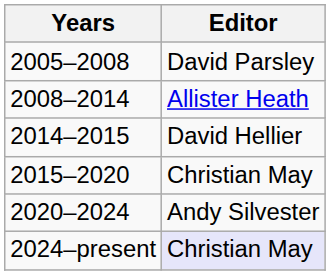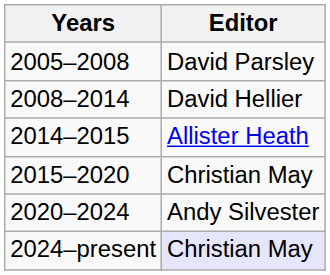 <table class="wikitable sortable">
 <tr>
 <th>Years</th>
 <th>Editor</th>
 </tr>
 <tr>
 <td>2005–2008</td>
 <td>David Parsley</td>
 </tr>
 <tr>
 <td>2008–2014</td>
-<td><a href='#'>Allister Heath</a></td>
+<td>David Hellier</td>
 </tr>
 <tr>
 <td>2014–2015</td>
-<td>David Hellier</td>
+<td><a href='#'>Allister Heath</a></td>
 </tr>
 <tr>
 <td>2015–2020</td>
 <td>Christian May</td>
 </tr>
 <tr>
 <td>2020–2024</td>
 <td>Andy Silvester</td>
 </tr>
 <tr>
 <td>2024–present</td>
 <td style="background: lavender;">Christian May</td>
 </tr>
 </table>
